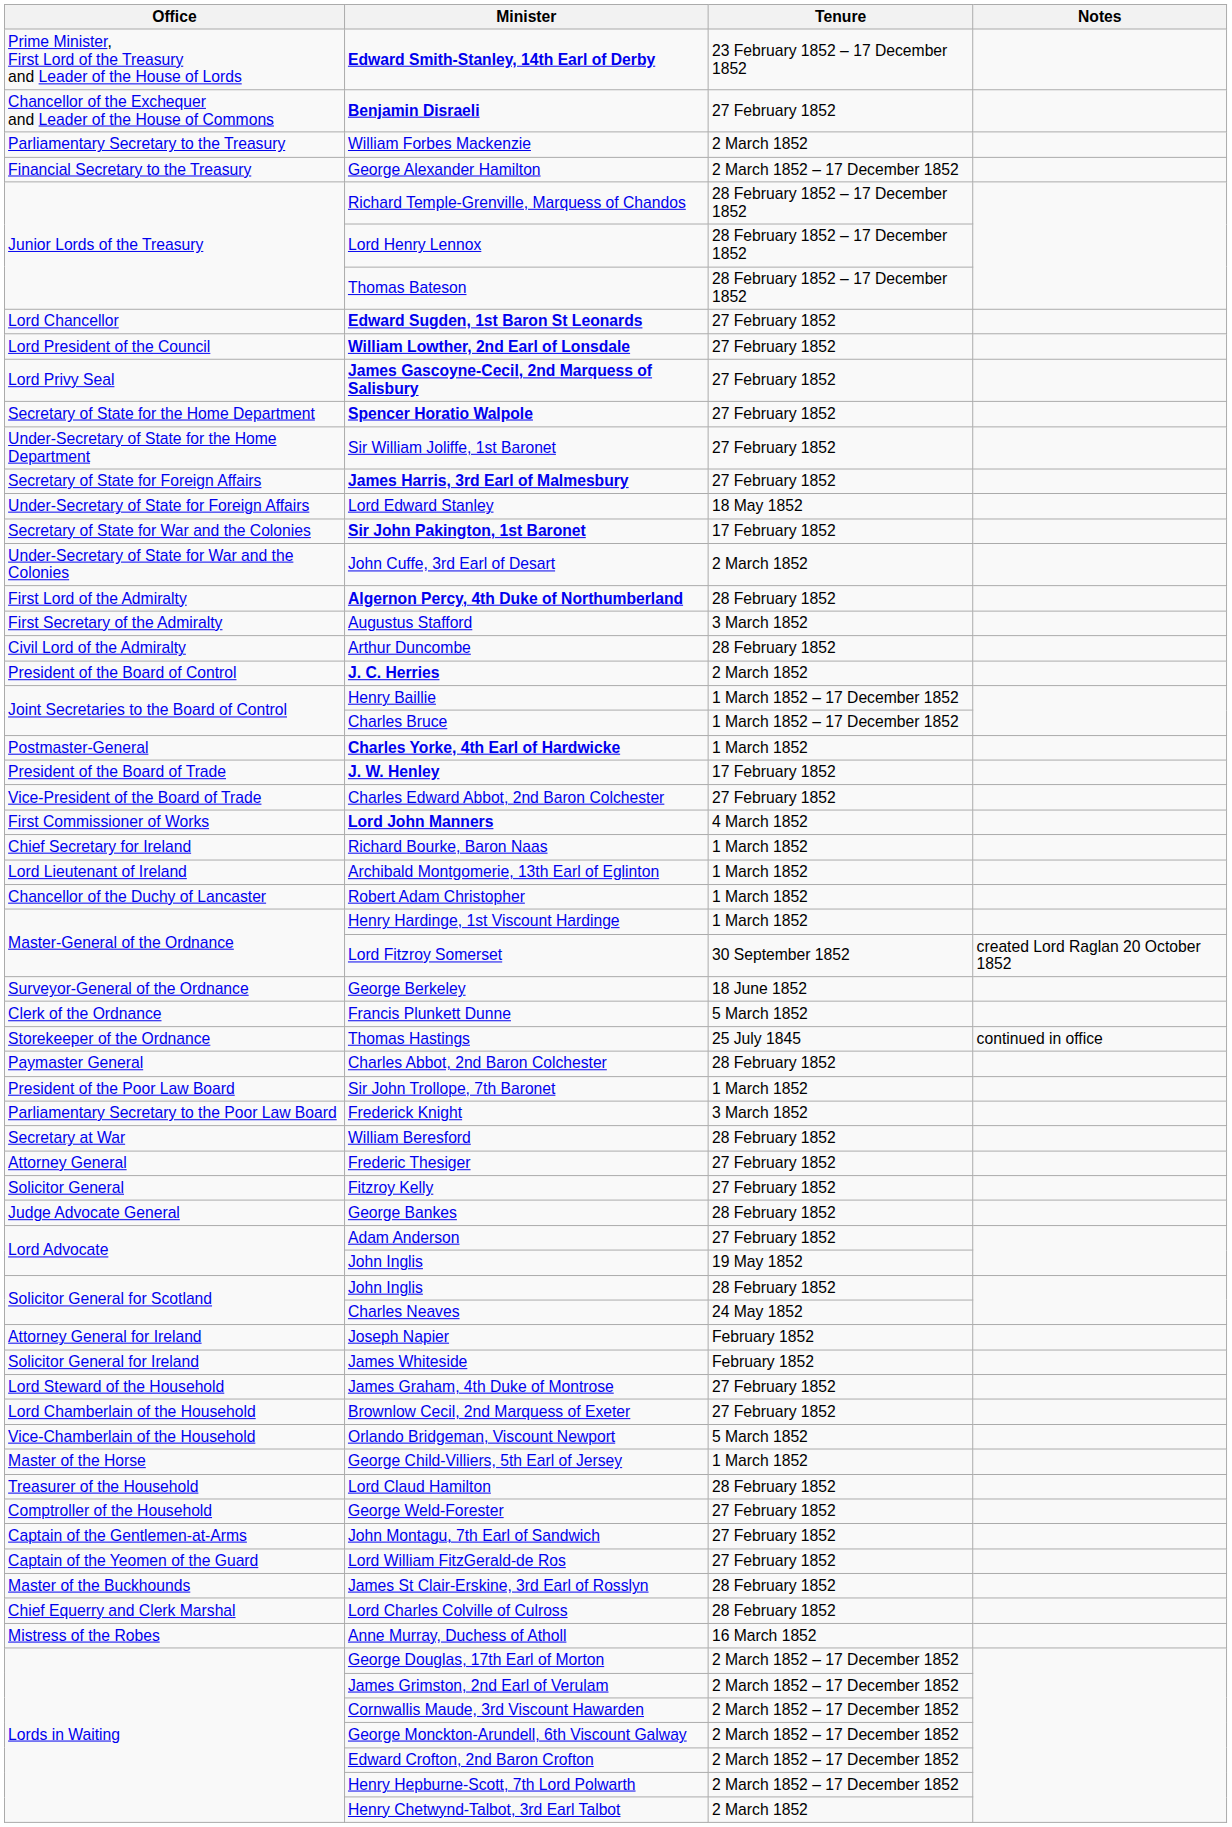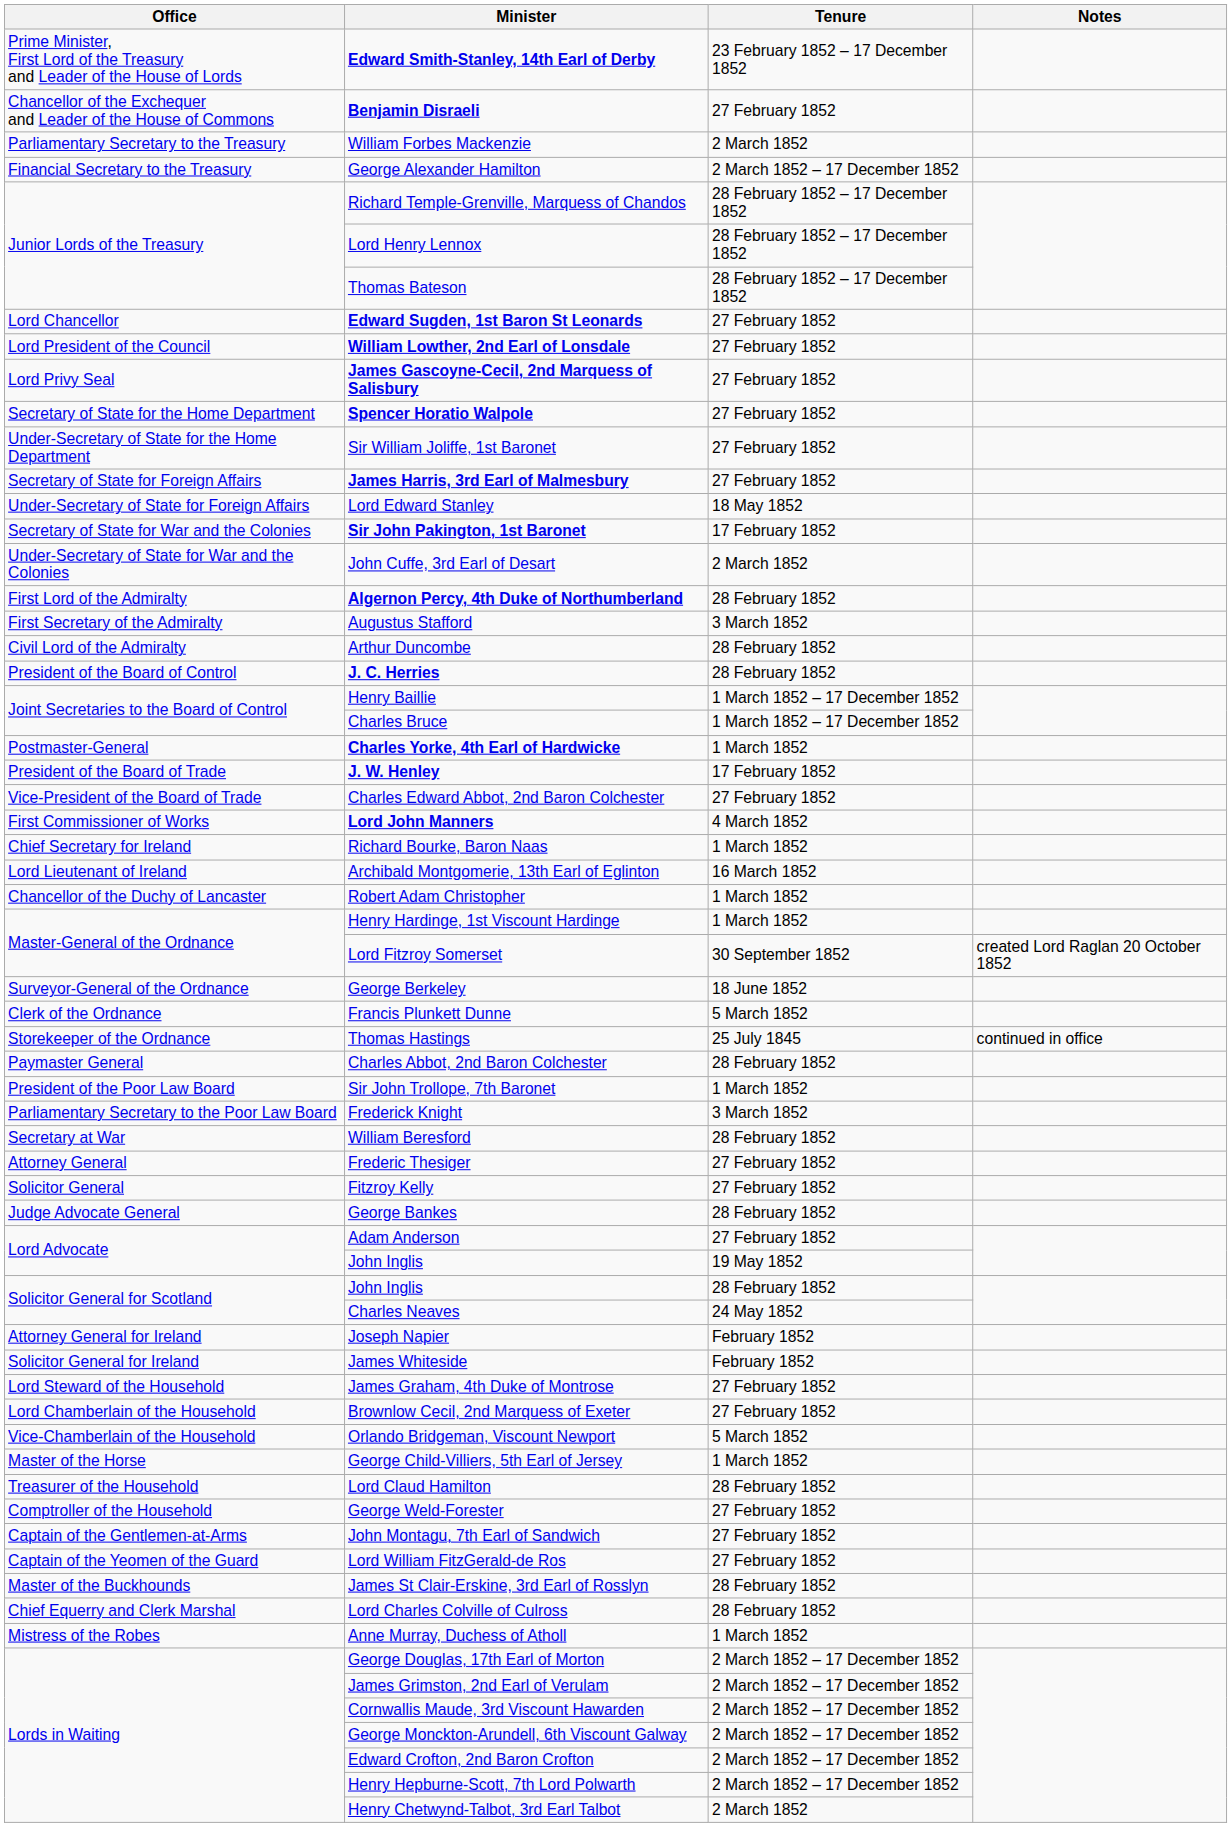 <table class="wikitable sortable sticky-header-multi">
 <tr>
 <th>Office</th>
 <th>Minister</th>
 <th>Tenure</th>
 <th>Notes</th>
 </tr>
 <tr>
 <td><a href='#'>Prime Minister</a>,<br><a href='#'>First Lord of the Treasury</a><br>and <a href='#'>Leader of the House of Lords</a></td>
 <td><strong><a href='#'>Edward Smith-Stanley, 14th Earl of Derby</a></strong></td>
 <td>23 February 1852 – 17 December 1852</td>
 <td> </td>
 </tr>
 <tr>
 <td><a href='#'>Chancellor of the Exchequer</a><br>and <a href='#'>Leader of the House of Commons</a></td>
 <td><strong><a href='#'>Benjamin Disraeli</a></strong></td>
 <td>27 February 1852</td>
 <td> </td>
 </tr>
 <tr>
 <td><a href='#'>Parliamentary Secretary to the Treasury</a></td>
 <td><a href='#'>William Forbes Mackenzie</a></td>
 <td>2 March 1852</td>
 <td> </td>
 </tr>
 <tr>
 <td><a href='#'>Financial Secretary to the Treasury</a></td>
 <td><a href='#'>George Alexander Hamilton</a></td>
 <td>2 March 1852 – 17 December 1852</td>
 <td> </td>
 </tr>
 <tr>
 <td rowspan=3><a href='#'>Junior Lords of the Treasury</a></td>
 <td><a href='#'>Richard Temple-Grenville, Marquess of Chandos</a></td>
 <td>28 February 1852 – 17 December 1852</td>
 <td rowspan=3> </td>
 </tr>
 <tr>
 <td><a href='#'>Lord Henry Lennox</a></td>
 <td>28 February 1852 – 17 December 1852</td>
 </tr>
 <tr>
 <td><a href='#'>Thomas Bateson</a></td>
 <td>28 February 1852 – 17 December 1852</td>
 </tr>
 <tr>
 <td><a href='#'>Lord Chancellor</a></td>
 <td><strong><a href='#'>Edward Sugden, 1st Baron St Leonards</a></strong></td>
 <td>27 February 1852</td>
 <td> </td>
 </tr>
 <tr>
 <td><a href='#'>Lord President of the Council</a></td>
 <td><strong><a href='#'>William Lowther, 2nd Earl of Lonsdale</a></strong></td>
 <td>27 February 1852</td>
 <td> </td>
 </tr>
 <tr>
 <td><a href='#'>Lord Privy Seal</a></td>
 <td><strong><a href='#'>James Gascoyne-Cecil, 2nd Marquess of Salisbury</a></strong></td>
 <td>27 February 1852</td>
 <td> </td>
 </tr>
 <tr>
 <td><a href='#'>Secretary of State for the Home Department</a></td>
 <td><strong><a href='#'>Spencer Horatio Walpole</a></strong></td>
 <td>27 February 1852</td>
 <td> </td>
 </tr>
 <tr>
 <td><a href='#'>Under-Secretary of State for the Home Department</a></td>
 <td><a href='#'>Sir William Joliffe, 1st Baronet</a></td>
 <td>27 February 1852</td>
 <td> </td>
 </tr>
 <tr>
 <td><a href='#'>Secretary of State for Foreign Affairs</a></td>
 <td><strong><a href='#'>James Harris, 3rd Earl of Malmesbury</a></strong></td>
 <td>27 February 1852</td>
 <td> </td>
 </tr>
 <tr>
 <td><a href='#'>Under-Secretary of State for Foreign Affairs</a></td>
 <td><a href='#'>Lord Edward Stanley</a></td>
 <td>18 May 1852</td>
 <td> </td>
 </tr>
 <tr>
 <td><a href='#'>Secretary of State for War and the Colonies</a></td>
 <td><strong><a href='#'>Sir John Pakington, 1st Baronet</a></strong></td>
 <td>17 February 1852</td>
 <td> </td>
 </tr>
 <tr>
 <td><a href='#'>Under-Secretary of State for War and the Colonies</a></td>
 <td><a href='#'>John Cuffe, 3rd Earl of Desart</a></td>
 <td>2 March 1852</td>
 <td> </td>
 </tr>
 <tr>
 <td><a href='#'>First Lord of the Admiralty</a></td>
 <td><strong><a href='#'>Algernon Percy, 4th Duke of Northumberland</a></strong></td>
 <td>28 February 1852</td>
 <td> </td>
 </tr>
 <tr>
 <td><a href='#'>First Secretary of the Admiralty</a></td>
 <td><a href='#'>Augustus Stafford</a></td>
 <td>3 March 1852</td>
 <td> </td>
 </tr>
 <tr>
 <td><a href='#'>Civil Lord of the Admiralty</a></td>
 <td><a href='#'>Arthur Duncombe</a></td>
 <td>28 February 1852</td>
 <td> </td>
 </tr>
 <tr>
 <td><a href='#'>President of the Board of Control</a></td>
 <td><strong><a href='#'>J. C. Herries</a></strong></td>
-<td>2 March 1852</td>
+<td>28 February 1852</td>
 <td> </td>
 </tr>
 <tr>
 <td rowspan=2><a href='#'>Joint Secretaries to the Board of Control</a></td>
 <td><a href='#'>Henry Baillie</a></td>
 <td>1 March 1852 – 17 December 1852</td>
 <td rowspan=2> </td>
 </tr>
 <tr>
 <td><a href='#'>Charles Bruce</a></td>
 <td>1 March 1852 – 17 December 1852</td>
 </tr>
 <tr>
 <td><a href='#'>Postmaster-General</a></td>
 <td><strong><a href='#'>Charles Yorke, 4th Earl of Hardwicke</a></strong></td>
 <td>1 March 1852</td>
 <td> </td>
 </tr>
 <tr>
 <td><a href='#'>President of the Board of Trade</a></td>
 <td><strong><a href='#'>J. W. Henley</a></strong></td>
 <td>17 February 1852</td>
 <td> </td>
 </tr>
 <tr>
 <td><a href='#'>Vice-President of the Board of Trade</a></td>
 <td><a href='#'>Charles Edward Abbot, 2nd Baron Colchester</a></td>
 <td>27 February 1852</td>
 <td> </td>
 </tr>
 <tr>
 <td><a href='#'>First Commissioner of Works</a></td>
 <td><strong><a href='#'>Lord John Manners</a></strong></td>
 <td>4 March 1852</td>
 <td> </td>
 </tr>
 <tr>
 <td><a href='#'>Chief Secretary for Ireland</a></td>
 <td><a href='#'>Richard Bourke, Baron Naas</a></td>
 <td>1 March 1852</td>
 <td> </td>
 </tr>
 <tr>
 <td><a href='#'>Lord Lieutenant of Ireland</a></td>
 <td><a href='#'>Archibald Montgomerie, 13th Earl of Eglinton</a></td>
-<td>1 March 1852</td>
+<td>16 March 1852</td>
 <td> </td>
 </tr>
 <tr>
 <td><a href='#'>Chancellor of the Duchy of Lancaster</a></td>
 <td><a href='#'>Robert Adam Christopher</a></td>
 <td>1 March 1852</td>
 <td> </td>
 </tr>
 <tr>
 <td rowspan=2><a href='#'>Master-General of the Ordnance</a></td>
 <td><a href='#'>Henry Hardinge, 1st Viscount Hardinge</a></td>
 <td>1 March 1852</td>
 <td> </td>
 </tr>
 <tr>
 <td><a href='#'>Lord Fitzroy Somerset</a></td>
 <td>30 September 1852</td>
 <td>created Lord Raglan 20 October 1852</td>
 </tr>
 <tr>
 <td><a href='#'>Surveyor-General of the Ordnance</a></td>
 <td><a href='#'>George Berkeley</a></td>
 <td>18 June 1852</td>
 <td> </td>
 </tr>
 <tr>
 <td><a href='#'>Clerk of the Ordnance</a></td>
 <td><a href='#'>Francis Plunkett Dunne</a></td>
 <td>5 March 1852</td>
 <td> </td>
 </tr>
 <tr>
 <td><a href='#'>Storekeeper of the Ordnance</a></td>
 <td><a href='#'>Thomas Hastings</a></td>
 <td>25 July 1845</td>
 <td>continued in office</td>
 </tr>
 <tr>
 <td><a href='#'>Paymaster General</a></td>
 <td><a href='#'>Charles Abbot, 2nd Baron Colchester</a></td>
 <td>28 February 1852</td>
 <td> </td>
 </tr>
 <tr>
 <td><a href='#'>President of the Poor Law Board</a></td>
 <td><a href='#'>Sir John Trollope, 7th Baronet</a></td>
 <td>1 March 1852</td>
 <td> </td>
 </tr>
 <tr>
 <td><a href='#'>Parliamentary Secretary to the Poor Law Board</a></td>
 <td><a href='#'>Frederick Knight</a></td>
 <td>3 March 1852</td>
 <td> </td>
 </tr>
 <tr>
 <td><a href='#'>Secretary at War</a></td>
 <td><a href='#'>William Beresford</a></td>
 <td>28 February 1852</td>
 <td> </td>
 </tr>
 <tr>
 <td><a href='#'>Attorney General</a></td>
 <td><a href='#'>Frederic Thesiger</a></td>
 <td>27 February 1852</td>
 <td> </td>
 </tr>
 <tr>
 <td><a href='#'>Solicitor General</a></td>
 <td><a href='#'>Fitzroy Kelly</a></td>
 <td>27 February 1852</td>
 <td> </td>
 </tr>
 <tr>
 <td><a href='#'>Judge Advocate General</a></td>
 <td><a href='#'>George Bankes</a></td>
 <td>28 February 1852</td>
 <td> </td>
 </tr>
 <tr>
 <td rowspan=2><a href='#'>Lord Advocate</a></td>
 <td><a href='#'>Adam Anderson</a></td>
 <td>27 February 1852</td>
 <td rowspan=2> </td>
 </tr>
 <tr>
 <td><a href='#'>John Inglis</a></td>
 <td>19 May 1852</td>
 </tr>
 <tr>
 <td rowspan=2><a href='#'>Solicitor General for Scotland</a></td>
 <td><a href='#'>John Inglis</a></td>
 <td>28 February 1852</td>
 <td rowspan=2> </td>
 </tr>
 <tr>
 <td><a href='#'>Charles Neaves</a></td>
 <td>24 May 1852</td>
 </tr>
 <tr>
 <td><a href='#'>Attorney General for Ireland</a></td>
 <td><a href='#'>Joseph Napier</a></td>
 <td>February 1852</td>
 <td> </td>
 </tr>
 <tr>
 <td><a href='#'>Solicitor General for Ireland</a></td>
 <td><a href='#'>James Whiteside</a></td>
 <td>February 1852</td>
 <td> </td>
 </tr>
 <tr>
 <td><a href='#'>Lord Steward of the Household</a></td>
 <td><a href='#'>James Graham, 4th Duke of Montrose</a></td>
 <td>27 February 1852</td>
 <td> </td>
 </tr>
 <tr>
 <td><a href='#'>Lord Chamberlain of the Household</a></td>
 <td><a href='#'>Brownlow Cecil, 2nd Marquess of Exeter</a></td>
 <td>27 February 1852</td>
 <td> </td>
 </tr>
 <tr>
 <td><a href='#'>Vice-Chamberlain of the Household</a></td>
 <td><a href='#'>Orlando Bridgeman, Viscount Newport</a></td>
 <td>5 March 1852</td>
 <td> </td>
 </tr>
 <tr>
 <td><a href='#'>Master of the Horse</a></td>
 <td><a href='#'>George Child-Villiers, 5th Earl of Jersey</a></td>
 <td>1 March 1852</td>
 <td> </td>
 </tr>
 <tr>
 <td><a href='#'>Treasurer of the Household</a></td>
 <td><a href='#'>Lord Claud Hamilton</a></td>
 <td>28 February 1852</td>
 <td> </td>
 </tr>
 <tr>
 <td><a href='#'>Comptroller of the Household</a></td>
 <td><a href='#'>George Weld-Forester</a></td>
 <td>27 February 1852</td>
 <td> </td>
 </tr>
 <tr>
 <td><a href='#'>Captain of the Gentlemen-at-Arms</a></td>
 <td><a href='#'>John Montagu, 7th Earl of Sandwich</a></td>
 <td>27 February 1852</td>
 <td> </td>
 </tr>
 <tr>
 <td><a href='#'>Captain of the Yeomen of the Guard</a></td>
 <td><a href='#'>Lord William FitzGerald-de Ros</a></td>
 <td>27 February 1852</td>
 <td> </td>
 </tr>
 <tr>
 <td><a href='#'>Master of the Buckhounds</a></td>
 <td><a href='#'>James St Clair-Erskine, 3rd Earl of Rosslyn</a></td>
 <td>28 February 1852</td>
 <td> </td>
 </tr>
 <tr>
 <td><a href='#'>Chief Equerry and Clerk Marshal</a></td>
 <td><a href='#'>Lord Charles Colville of Culross</a></td>
 <td>28 February 1852</td>
 <td> </td>
 </tr>
 <tr>
 <td><a href='#'>Mistress of the Robes</a></td>
 <td><a href='#'>Anne Murray, Duchess of Atholl</a></td>
-<td>16 March 1852</td>
+<td>1 March 1852</td>
 <td> </td>
 </tr>
 <tr>
 <td rowspan=7><a href='#'>Lords in Waiting</a></td>
 <td><a href='#'>George Douglas, 17th Earl of Morton</a></td>
 <td>2 March 1852 – 17 December 1852</td>
 <td rowspan=7> </td>
 </tr>
 <tr>
 <td><a href='#'>James Grimston, 2nd Earl of Verulam</a></td>
 <td>2 March 1852 – 17 December 1852</td>
 </tr>
 <tr>
 <td><a href='#'>Cornwallis Maude, 3rd Viscount Hawarden</a></td>
 <td>2 March 1852 – 17 December 1852</td>
 </tr>
 <tr>
 <td><a href='#'>George Monckton-Arundell, 6th Viscount Galway</a></td>
 <td>2 March 1852 – 17 December 1852</td>
 </tr>
 <tr>
 <td><a href='#'>Edward Crofton, 2nd Baron Crofton</a></td>
 <td>2 March 1852 – 17 December 1852</td>
 </tr>
 <tr>
 <td><a href='#'>Henry Hepburne-Scott, 7th Lord Polwarth</a></td>
 <td>2 March 1852 – 17 December 1852</td>
 </tr>
 <tr>
 <td><a href='#'>Henry Chetwynd-Talbot, 3rd Earl Talbot</a></td>
 <td>2 March 1852</td>
 </tr>
 </table>
